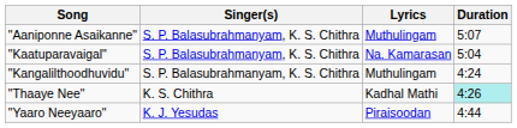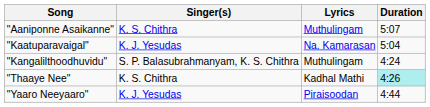 <table class="wikitable" style="font-size:95%;">
 <tr>
 <th>Song</th>
 <th>Singer(s)</th>
 <th>Lyrics</th>
 <th>Duration</th>
 </tr>
 <tr>
 <td>"Aaniponne Asaikanne"</td>
-<td><a href='#'>S. P. Balasubrahmanyam</a>, K. S. Chithra</td>
+<td><a href='#'>K. S. Chithra</a></td>
 <td><a href='#'>Muthulingam</a></td>
 <td>5:07</td>
 </tr>
 <tr>
 <td>"Kaatuparavaigal"</td>
-<td><a href='#'>S. P. Balasubrahmanyam</a>, K. S. Chithra</td>
+<td><a href='#'>K. J. Yesudas</a></td>
 <td><a href='#'>Na. Kamarasan</a></td>
 <td>5:04</td>
 </tr>
 <tr>
 <td>"Kangalilthoodhuvidu"</td>
 <td>S. P. Balasubrahmanyam, K. S. Chithra</td>
 <td>Muthulingam</td>
 <td>4:24</td>
 </tr>
 <tr>
 <td>"Thaaye Nee"</td>
 <td>K. S. Chithra</td>
 <td>Kadhal Mathi</td>
 <td style="background: paleturquoise;">4:26</td>
 </tr>
 <tr>
 <td>"Yaaro Neeyaaro"</td>
 <td><a href='#'>K. J. Yesudas</a></td>
 <td><a href='#'>Piraisoodan</a></td>
 <td>4:44</td>
 </tr>
 </table>
